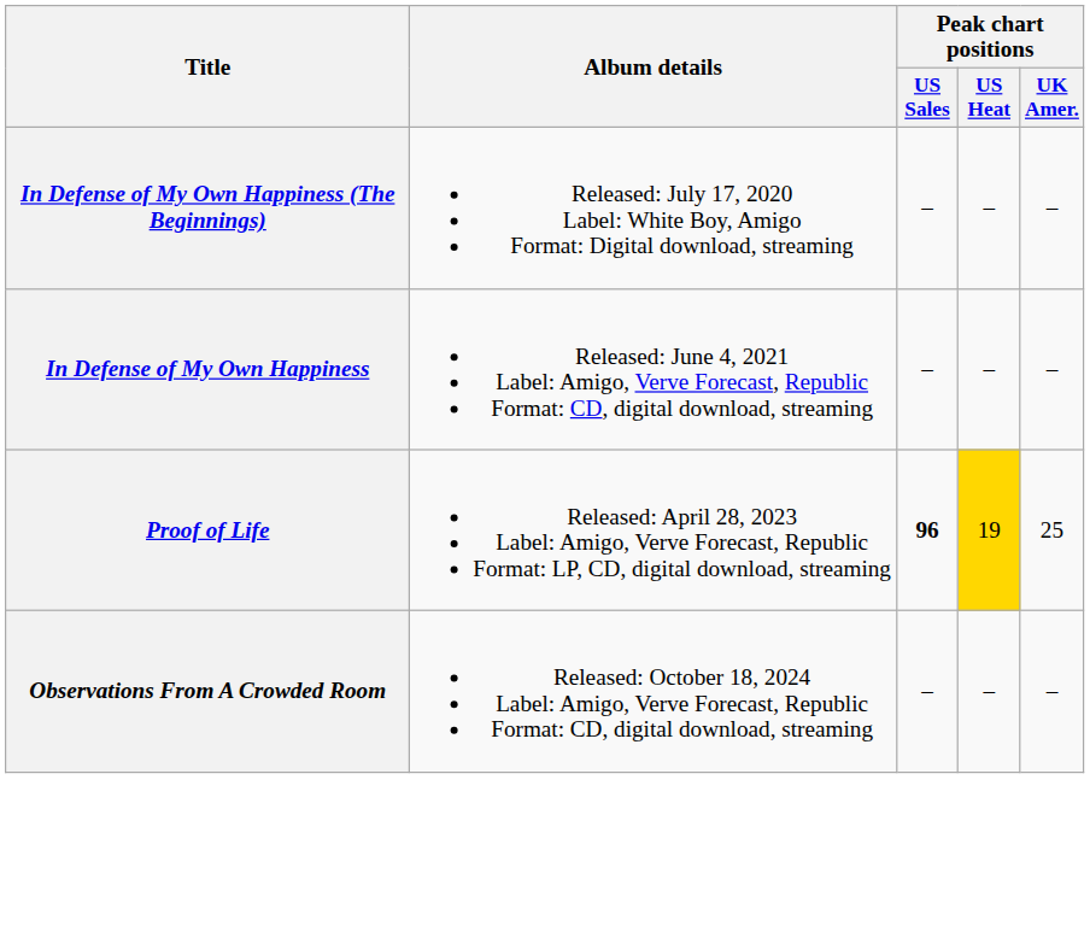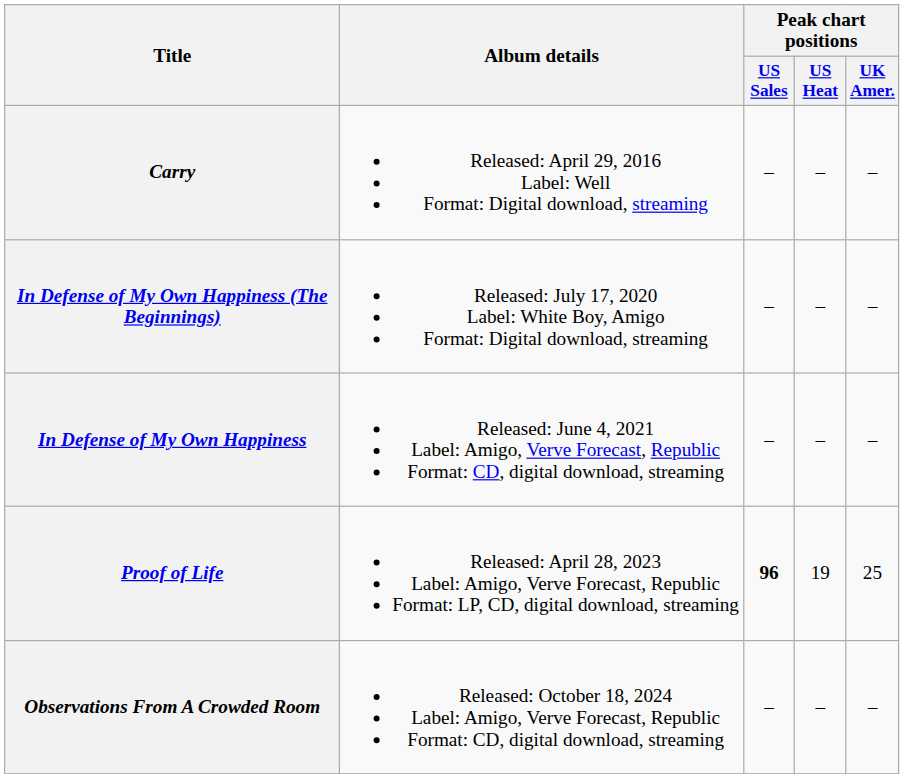 <table class="wikitable plainrowheaders" style="text-align:center;">
 <tr>
 <th scope="col" rowspan="2" style="width:17em;">Title</th>
 <th scope="col" rowspan="2">Album details</th>
 <th scope="col" colspan="3">Peak chart positions</th>
 </tr>
 <tr>
 <th scope="col" style="width:2.5em;font-size:90%;"><a href='#'>US<br>Sales</a><br></th>
 <th scope="col" style="width:2.5em;font-size:90%;"><a href='#'>US<br>Heat</a><br></th>
 <th scope="col" style="width:2.5em;font-size:90%;"><a href='#'>UK<br>Amer.</a><br></th>
+</tr>
+<tr>
+<th scope="row"><em>Carry</em></th>
+<td><br><ul><li>Released: April 29, 2016</li><li>Label: Well</li><li>Format: Digital download, <a href='#'>streaming</a></li></ul></td>
+<td>–</td>
+<td>–</td>
+<td>–</td>
 </tr>
 <tr>
 <th scope="row"><em><a href='#'>In Defense of My Own Happiness (The Beginnings)</a></em></th>
 <td><br><ul><li>Released: July 17, 2020</li><li>Label: White Boy, Amigo</li><li>Format: Digital download, streaming</li></ul></td>
 <td>–</td>
 <td>–</td>
 <td>–</td>
 </tr>
 <tr>
 <th scope="row"><em><a href='#'>In Defense of My Own Happiness</a></em></th>
 <td><br><ul><li>Released: June 4, 2021</li><li>Label: Amigo, <a href='#'>Verve Forecast</a>, <a href='#'>Republic</a></li><li>Format: <a href='#'>CD</a>, digital download, streaming</li></ul></td>
 <td>–</td>
 <td>–</td>
 <td>–</td>
 </tr>
 <tr>
 <th scope="row"><em><a href='#'>Proof of Life</a></em></th>
 <td><br><ul><li>Released: April 28, 2023</li><li>Label: Amigo, Verve Forecast, Republic</li><li>Format: LP, CD, digital download, streaming</li></ul></td>
 <td><strong>96</strong></td>
-<td style="background: gold;">19</td>
+<td>19</td>
 <td>25</td>
 </tr>
 <tr>
 <th scope="row"><em>Observations From A Crowded Room</em></th>
 <td><br><ul><li>Released: October 18, 2024</li><li>Label: Amigo, Verve Forecast, Republic</li><li>Format: CD, digital download, streaming</li></ul></td>
 <td>–</td>
 <td>–</td>
 <td>–</td>
 </tr>
 </table>
